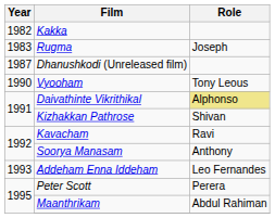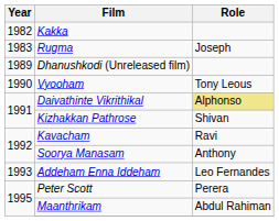 <table class="wikitable sortable">
 <tr>
 <th>Year</th>
 <th>Film</th>
 <th>Role</th>
 </tr>
 <tr>
 <td>1982</td>
 <td><em><a href='#'>Kakka</a></em></td>
 <td></td>
 </tr>
 <tr>
 <td>1983</td>
 <td><em><a href='#'>Rugma</a></em></td>
 <td>Joseph</td>
 </tr>
 <tr>
-<td>1987</td>
+<td>1989</td>
 <td><em>Dhanushkodi</em> (Unreleased film)</td>
 <td></td>
 </tr>
 <tr>
 <td>1990</td>
 <td><em><a href='#'>Vyooham</a></em></td>
 <td>Tony Leous</td>
 </tr>
 <tr>
 <td rowspan="2">1991</td>
 <td><em><a href='#'>Daivathinte Vikrithikal</a></em></td>
 <td style="background: khaki;">Alphonso</td>
 </tr>
 <tr>
 <td><em><a href='#'>Kizhakkan Pathrose</a></em></td>
 <td>Shivan</td>
 </tr>
 <tr>
 <td rowspan="2">1992</td>
 <td><em><a href='#'>Kavacham</a></em></td>
 <td>Ravi</td>
 </tr>
 <tr>
 <td><em><a href='#'>Soorya Manasam</a></em></td>
 <td>Anthony</td>
 </tr>
 <tr>
 <td>1993</td>
 <td><em><a href='#'>Addeham Enna Iddeham</a></em></td>
 <td>Leo Fernandes</td>
 </tr>
 <tr>
 <td rowspan="3">1995</td>
 <td><em>Peter Scott</em></td>
 <td>Perera</td>
 </tr>
 <tr>
 <td><em><a href='#'>Maanthrikam</a></em></td>
 <td>Abdul Rahiman</td>
 </tr>
 <tr>
 </tr>
 </table>
